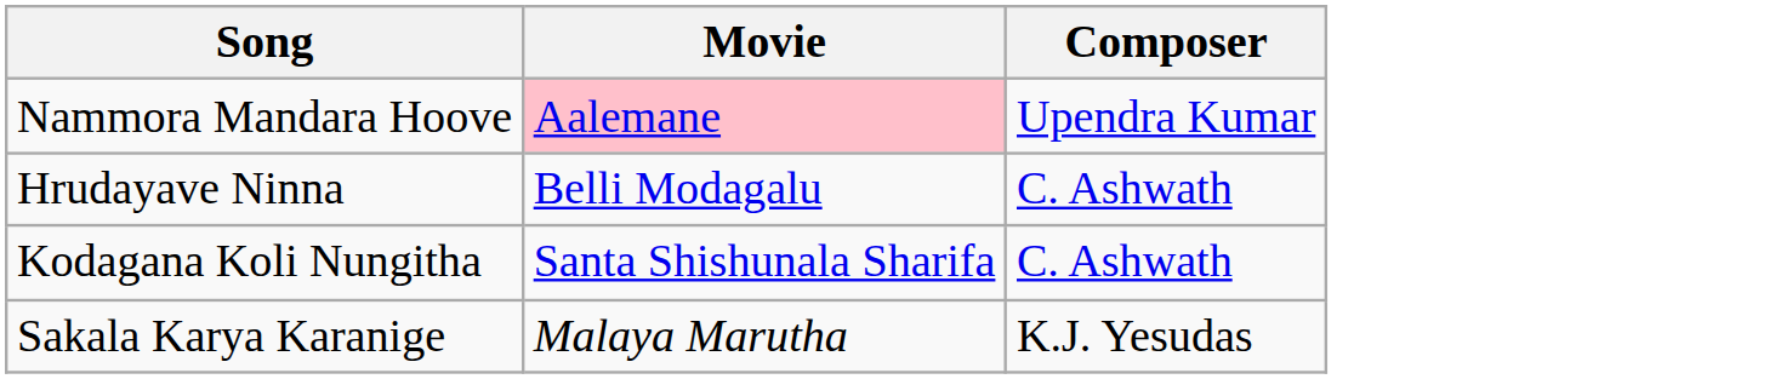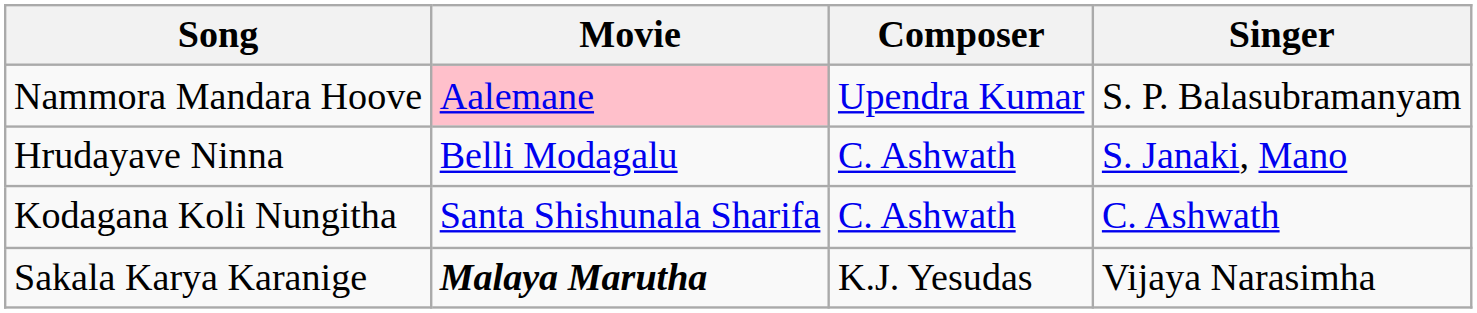 <table class="wikitable">
 <tr>
 <th>Song</th>
 <th>Movie</th>
 <th>Composer</th>
+<th>Singer</th>
 </tr>
 <tr>
 <td>Nammora Mandara Hoove</td>
 <td style="background: pink;"><a href='#'>Aalemane</a></td>
 <td><a href='#'>Upendra Kumar</a></td>
+<td>S. P. Balasubramanyam</td>
 </tr>
 <tr>
 <td>Hrudayave Ninna</td>
 <td><a href='#'>Belli Modagalu</a></td>
 <td><a href='#'>C. Ashwath</a></td>
+<td><a href='#'>S. Janaki</a>, <a href='#'>Mano</a></td>
 </tr>
 <tr>
 <td>Kodagana Koli Nungitha</td>
 <td><a href='#'>Santa Shishunala Sharifa</a></td>
 <td><a href='#'>C. Ashwath</a></td>
+<td><a href='#'>C. Ashwath</a></td>
 </tr>
 <tr>
 <td>Sakala Karya Karanige</td>
-<td><em>Malaya Marutha</em></td>
+<td><strong><em>Malaya Marutha</em></strong></td>
 <td>K.J. Yesudas</td>
+<td>Vijaya Narasimha</td>
 </tr>
 </table>
